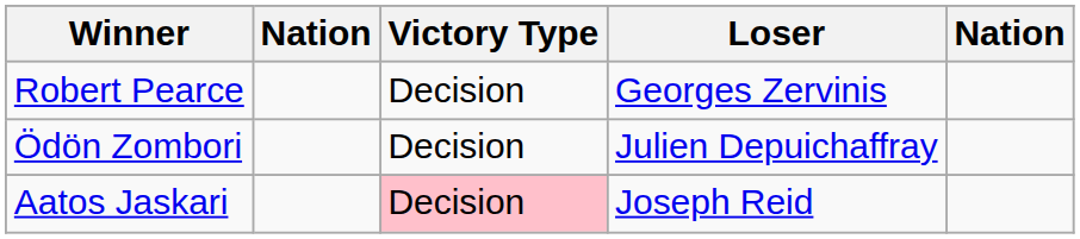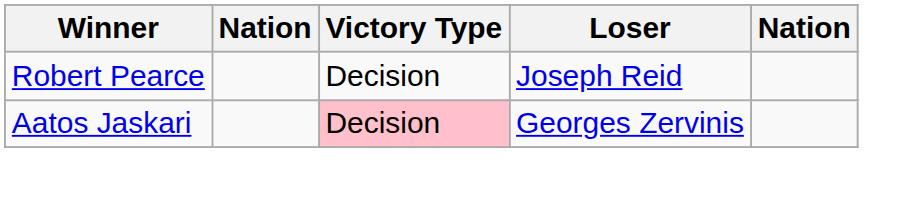 <table class="wikitable sortable" style="text-align:left;">
 <tr>
 <th>Winner</th>
 <th>Nation</th>
 <th>Victory Type</th>
 <th>Loser</th>
 <th>Nation</th>
 </tr>
 <tr>
 <td><a href='#'>Robert Pearce</a></td>
 <td></td>
 <td>Decision</td>
-<td><a href='#'>Georges Zervinis</a></td>
-<td></td>
-</tr>
-<tr>
-<td><a href='#'>Ödön Zombori</a></td>
-<td></td>
-<td>Decision</td>
-<td><a href='#'>Julien Depuichaffray</a></td>
+<td><a href='#'>Joseph Reid</a></td>
 <td></td>
 </tr>
 <tr>
 <td><a href='#'>Aatos Jaskari</a></td>
 <td></td>
 <td style="background: pink;">Decision</td>
-<td><a href='#'>Joseph Reid</a></td>
+<td><a href='#'>Georges Zervinis</a></td>
 <td></td>
 </tr>
 </table>
